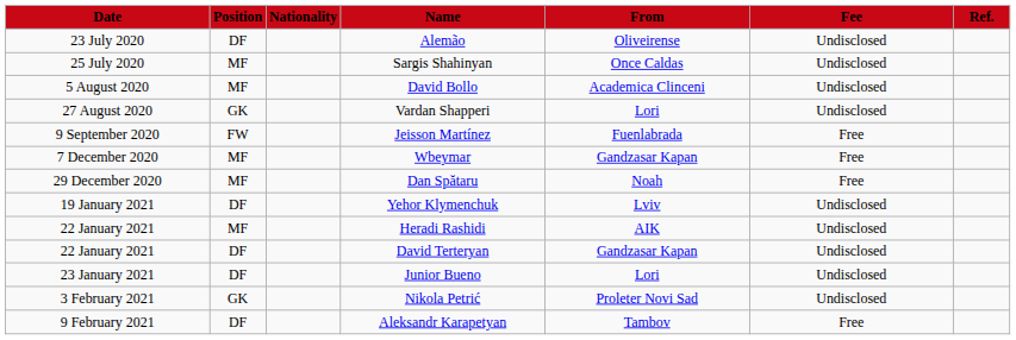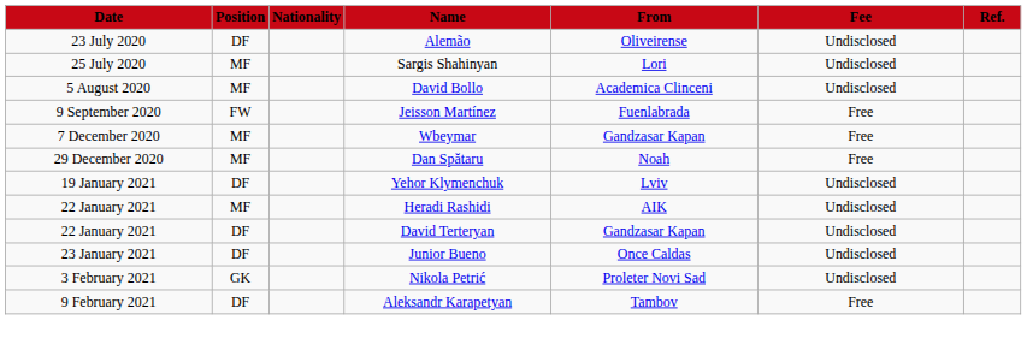 <table class="wikitable"  style="text-align:center; font-size:90%; ">
 <tr>
 <th style="background:#C80815; color:black; width:200px;">Date</th>
 <th style="background:#C80815; color:black; width:50px;">Position</th>
 <th style="background:#C80815; color:black; width:50px;">Nationality</th>
 <th style="background:#C80815; color:black; width:200px;">Name</th>
 <th style="background:#C80815; color:black; width:200px;">From</th>
 <th style="background:#C80815; color:black; width:200px;">Fee</th>
 <th style="background:#C80815; color:black; width:50px;">Ref.</th>
 </tr>
 <tr>
 <td>23 July 2020</td>
 <td>DF</td>
 <td></td>
 <td><a href='#'>Alemão</a></td>
 <td><a href='#'>Oliveirense</a></td>
 <td>Undisclosed</td>
 <td></td>
 </tr>
 <tr>
 <td>25 July 2020</td>
 <td>MF</td>
 <td></td>
 <td>Sargis Shahinyan</td>
-<td><a href='#'>Once Caldas</a></td>
+<td><a href='#'>Lori</a></td>
 <td>Undisclosed</td>
 <td></td>
 </tr>
 <tr>
 <td>5 August 2020</td>
 <td>MF</td>
 <td></td>
 <td><a href='#'>David Bollo</a></td>
 <td><a href='#'>Academica Clinceni</a></td>
-<td>Undisclosed</td>
-<td></td>
-</tr>
-<tr>
-<td>27 August 2020</td>
-<td>GK</td>
-<td></td>
-<td>Vardan Shapperi</td>
-<td><a href='#'>Lori</a></td>
 <td>Undisclosed</td>
 <td></td>
 </tr>
 <tr>
 <td>9 September 2020</td>
 <td>FW</td>
 <td></td>
 <td><a href='#'>Jeisson Martínez</a></td>
 <td><a href='#'>Fuenlabrada</a></td>
 <td>Free</td>
 <td></td>
 </tr>
 <tr>
 <td>7 December 2020</td>
 <td>MF</td>
 <td></td>
 <td><a href='#'>Wbeymar</a></td>
 <td><a href='#'>Gandzasar Kapan</a></td>
 <td>Free</td>
 <td></td>
 </tr>
 <tr>
 <td>29 December 2020</td>
 <td>MF</td>
 <td></td>
 <td><a href='#'>Dan Spătaru</a></td>
 <td><a href='#'>Noah</a></td>
 <td>Free</td>
 <td></td>
 </tr>
 <tr>
 <td>19 January 2021</td>
 <td>DF</td>
 <td></td>
 <td><a href='#'>Yehor Klymenchuk</a></td>
 <td><a href='#'>Lviv</a></td>
 <td>Undisclosed</td>
 <td></td>
 </tr>
 <tr>
 <td>22 January 2021</td>
 <td>MF</td>
 <td></td>
 <td><a href='#'>Heradi Rashidi</a></td>
 <td><a href='#'>AIK</a></td>
 <td>Undisclosed</td>
 <td></td>
 </tr>
 <tr>
 <td>22 January 2021</td>
 <td>DF</td>
 <td></td>
 <td><a href='#'>David Terteryan</a></td>
 <td><a href='#'>Gandzasar Kapan</a></td>
 <td>Undisclosed</td>
 <td></td>
 </tr>
 <tr>
 <td>23 January 2021</td>
 <td>DF</td>
 <td></td>
 <td><a href='#'>Junior Bueno</a></td>
-<td><a href='#'>Lori</a></td>
+<td><a href='#'>Once Caldas</a></td>
 <td>Undisclosed</td>
 <td></td>
 </tr>
 <tr>
 <td>3 February 2021</td>
 <td>GK</td>
 <td></td>
 <td><a href='#'>Nikola Petrić</a></td>
 <td><a href='#'>Proleter Novi Sad</a></td>
 <td>Undisclosed</td>
 <td></td>
 </tr>
 <tr>
 <td>9 February 2021</td>
 <td>DF</td>
 <td></td>
 <td><a href='#'>Aleksandr Karapetyan</a></td>
 <td><a href='#'>Tambov</a></td>
 <td>Free</td>
 <td></td>
 </tr>
 </table>
